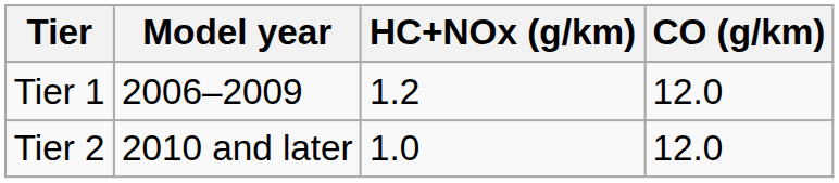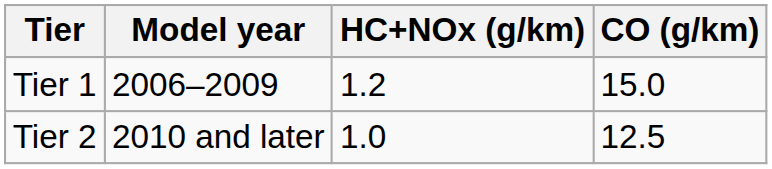 <table class="wikitable">
 <tr>
 <th>Tier</th>
 <th>Model year</th>
 <th>HC+NOx (g/km)</th>
 <th>CO (g/km)</th>
 </tr>
 <tr>
 <td>Tier 1</td>
 <td>2006–2009</td>
 <td>1.2</td>
-<td>12.0</td>
+<td>15.0</td>
 </tr>
 <tr>
 <td>Tier 2</td>
 <td>2010 and later</td>
 <td>1.0</td>
-<td>12.0</td>
+<td>12.5</td>
 </tr>
 </table>
